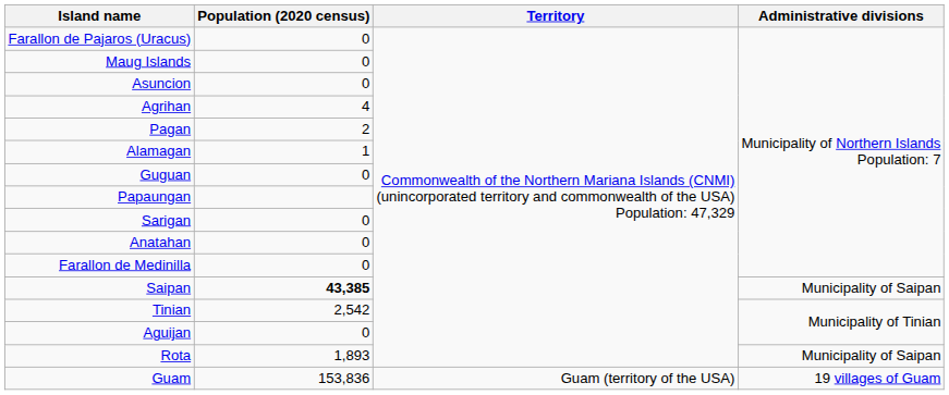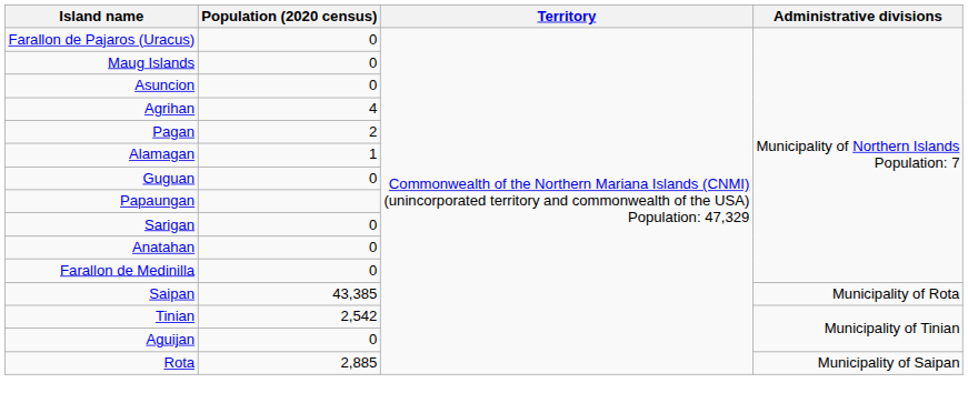 <table class="wikitable" style="text-align:right;">
 <tr>
 <th align="center">Island name</th>
 <th align="center">Population (2020 census)</th>
 <th><a href='#'>Territory</a></th>
 <th align="center">Administrative divisions</th>
 </tr>
 <tr>
 <td><a href='#'>Farallon de Pajaros (Uracus)</a></td>
 <td>0</td>
 <td rowspan="15"><a href='#'>Commonwealth of the Northern Mariana Islands (CNMI)</a><br>(unincorporated territory and commonwealth of the USA)<br>Population: 47,329</td>
 <td rowspan="11">Municipality of <a href='#'>Northern Islands</a><br>Population: 7</td>
 </tr>
 <tr>
 <td><a href='#'>Maug Islands</a></td>
 <td>0</td>
 </tr>
 <tr>
 <td><a href='#'>Asuncion</a></td>
 <td>0</td>
 </tr>
 <tr>
 <td><a href='#'>Agrihan</a></td>
 <td>4</td>
 </tr>
 <tr>
 <td><a href='#'>Pagan</a></td>
 <td>2</td>
 </tr>
 <tr>
 <td><a href='#'>Alamagan</a></td>
 <td>1</td>
 </tr>
 <tr>
 <td><a href='#'>Guguan</a></td>
 <td>0</td>
 </tr>
 <tr>
 <td><a href='#'>Papaungan</a></td>
 <td></td>
 </tr>
 <tr>
 <td><a href='#'>Sarigan</a></td>
 <td>0</td>
 </tr>
 <tr>
 <td><a href='#'>Anatahan</a></td>
 <td>0</td>
 </tr>
 <tr>
 <td><a href='#'>Farallon de Medinilla</a></td>
 <td>0</td>
 </tr>
 <tr>
 <td><a href='#'>Saipan</a></td>
-<td><strong>43,385</strong></td>
-<td>Municipality of Saipan</td>
+<td>43,385</td>
+<td>Municipality of Rota</td>
 </tr>
 <tr>
 <td><a href='#'>Tinian</a></td>
 <td>2,542</td>
 <td rowspan="2">Municipality of Tinian</td>
 </tr>
 <tr>
 <td><a href='#'>Aguijan</a></td>
 <td>0</td>
 </tr>
 <tr>
 <td><a href='#'>Rota</a></td>
-<td>1,893</td>
+<td>2,885</td>
 <td>Municipality of Saipan</td>
 </tr>
-<tr>
-<td><a href='#'>Guam</a></td>
-<td>153,836</td>
-<td>Guam (territory of the USA)</td>
-<td>19 <a href='#'>villages of Guam</a></td>
-</tr>
 </table>
